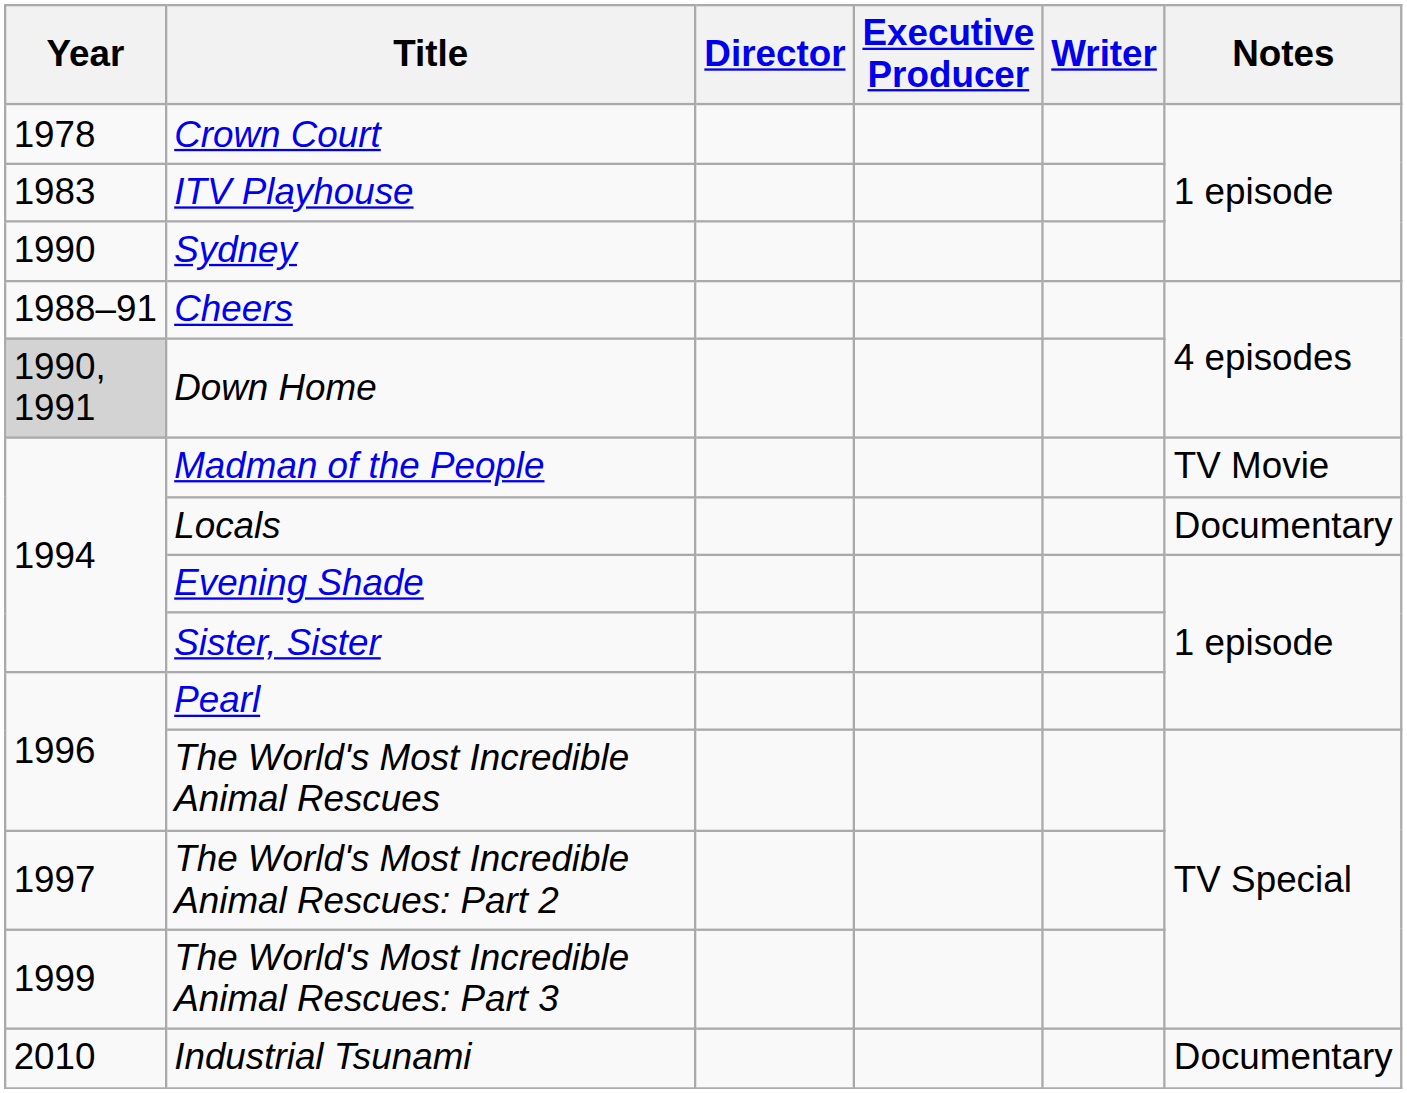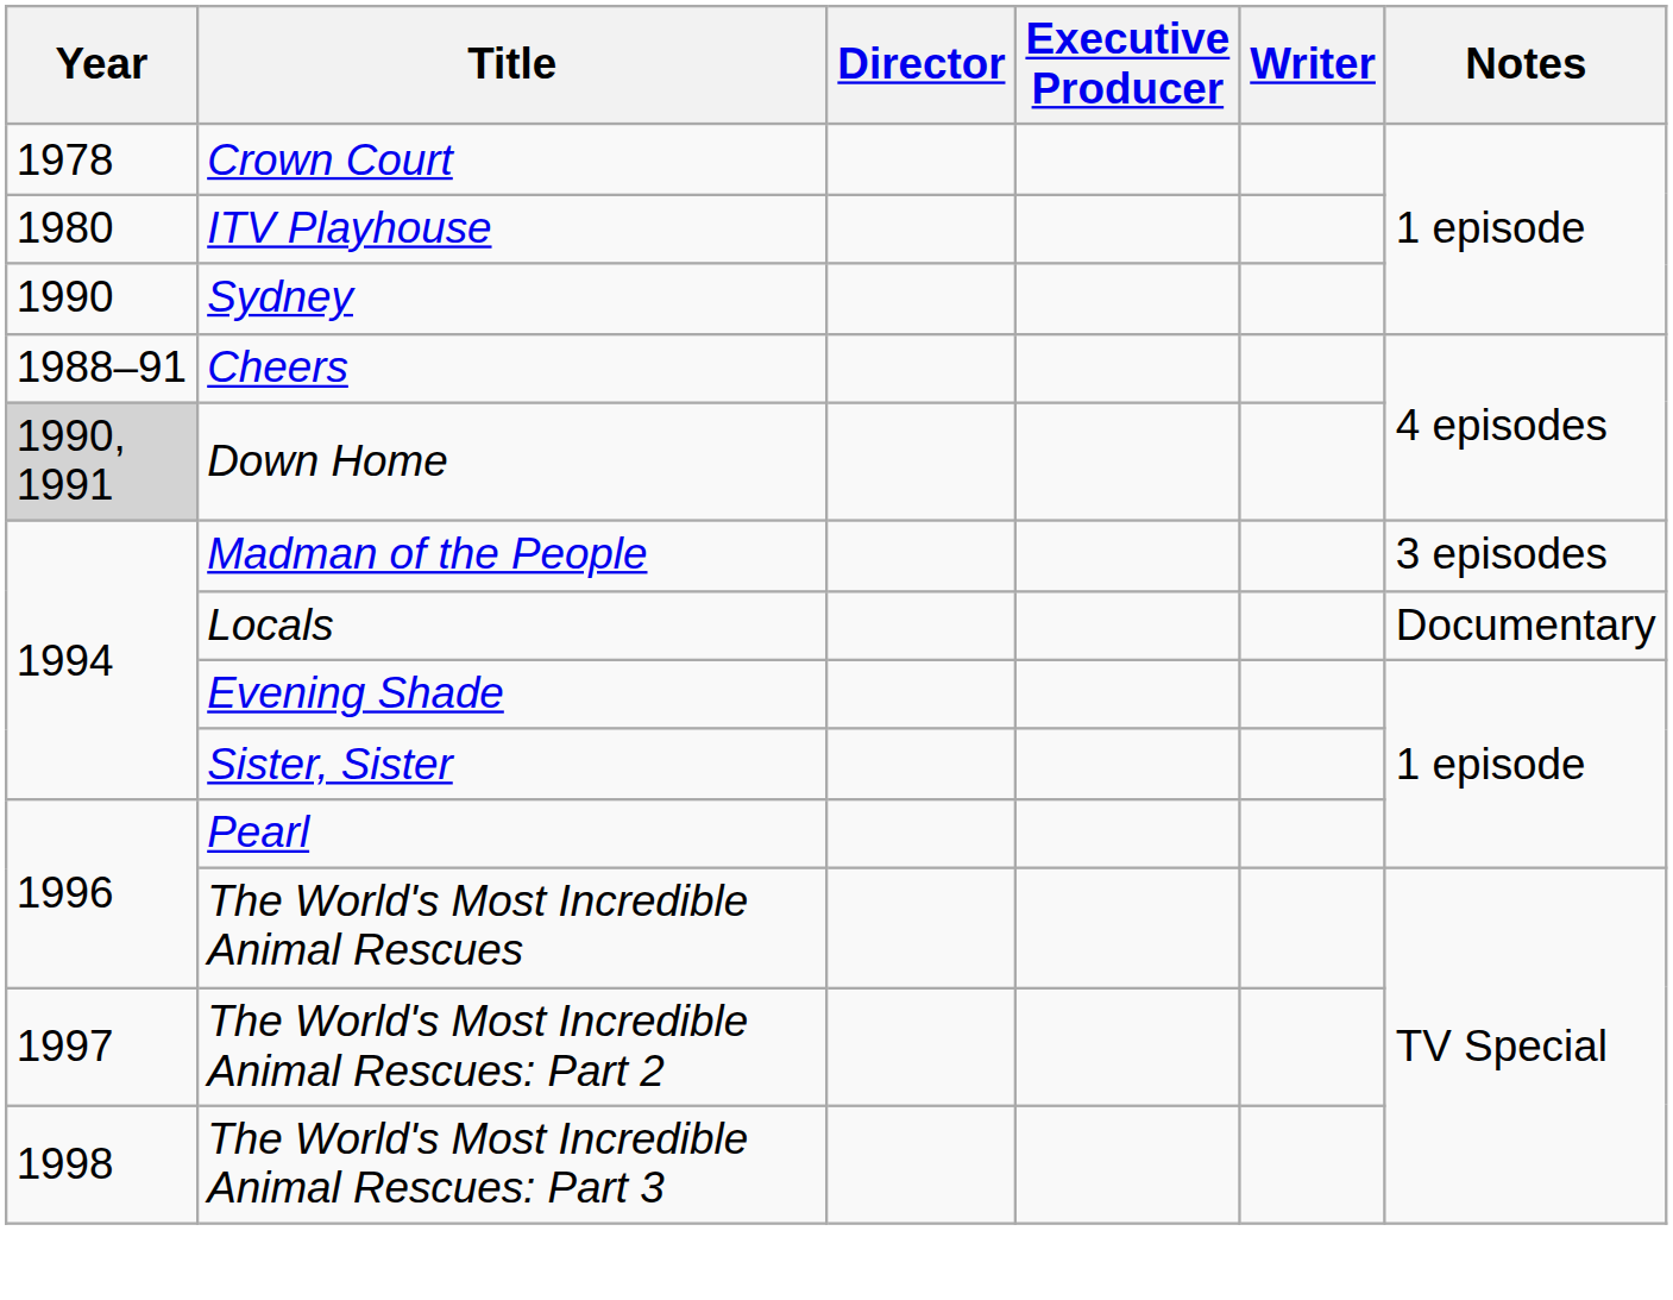 <table class="wikitable">
 <tr>
 <th>Year</th>
 <th>Title</th>
 <th><a href='#'>Director</a></th>
 <th><a href='#'>Executive<br>Producer</a></th>
 <th><a href='#'>Writer</a></th>
 <th>Notes</th>
 </tr>
 <tr>
 <td>1978</td>
 <td><em><a href='#'>Crown Court</a></em></td>
 <td></td>
 <td></td>
 <td></td>
 <td rowspan = "3">1 episode</td>
 </tr>
 <tr>
-<td>1983</td>
+<td>1980</td>
 <td><em><a href='#'>ITV Playhouse</a></em></td>
 <td></td>
 <td></td>
 <td></td>
 </tr>
 <tr>
 <td>1990</td>
 <td><em><a href='#'>Sydney</a></em></td>
 <td></td>
 <td></td>
 <td></td>
 </tr>
 <tr>
 <td>1988–91</td>
 <td><em><a href='#'>Cheers</a></em></td>
 <td></td>
 <td></td>
 <td></td>
 <td rowspan = "2">4 episodes</td>
 </tr>
 <tr>
 <td style="background: lightgrey;">1990, 1991</td>
 <td><em>Down Home</em></td>
 <td></td>
 <td></td>
 <td></td>
 </tr>
 <tr>
 <td rowspan = "4">1994</td>
 <td><em><a href='#'>Madman of the People</a></em></td>
 <td></td>
 <td></td>
 <td></td>
-<td>TV Movie</td>
+<td>3 episodes</td>
 </tr>
 <tr>
 <td><em>Locals</em></td>
 <td></td>
 <td></td>
 <td></td>
 <td>Documentary</td>
 </tr>
 <tr>
 <td><em><a href='#'>Evening Shade</a></em></td>
 <td></td>
 <td></td>
 <td></td>
 <td rowspan = "3">1 episode</td>
 </tr>
 <tr>
 <td><em><a href='#'>Sister, Sister</a></em></td>
 <td></td>
 <td></td>
 <td></td>
 </tr>
 <tr>
 <td rowspan="2">1996</td>
 <td><em><a href='#'>Pearl</a></em></td>
 <td></td>
 <td></td>
 <td></td>
 </tr>
 <tr>
 <td><em>The World's Most Incredible Animal Rescues</em></td>
 <td></td>
 <td></td>
 <td></td>
 <td rowspan = "3">TV Special</td>
 </tr>
 <tr>
 <td>1997</td>
 <td><em>The World's Most Incredible Animal Rescues: Part 2</em></td>
 <td></td>
 <td></td>
 <td></td>
 </tr>
 <tr>
-<td>1999</td>
+<td>1998</td>
 <td><em>The World's Most Incredible Animal Rescues: Part 3</em></td>
 <td></td>
 <td></td>
 <td></td>
 </tr>
-<tr>
-<td>2010</td>
-<td><em>Industrial Tsunami</em></td>
-<td></td>
-<td></td>
-<td></td>
-<td>Documentary</td>
-</tr>
 </table>
